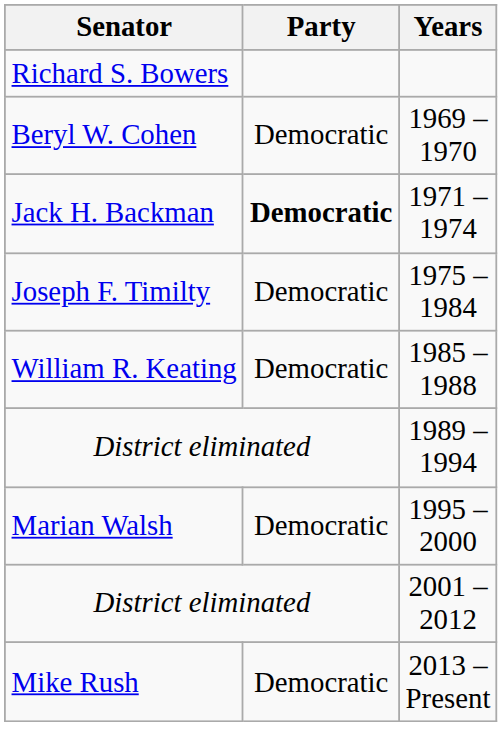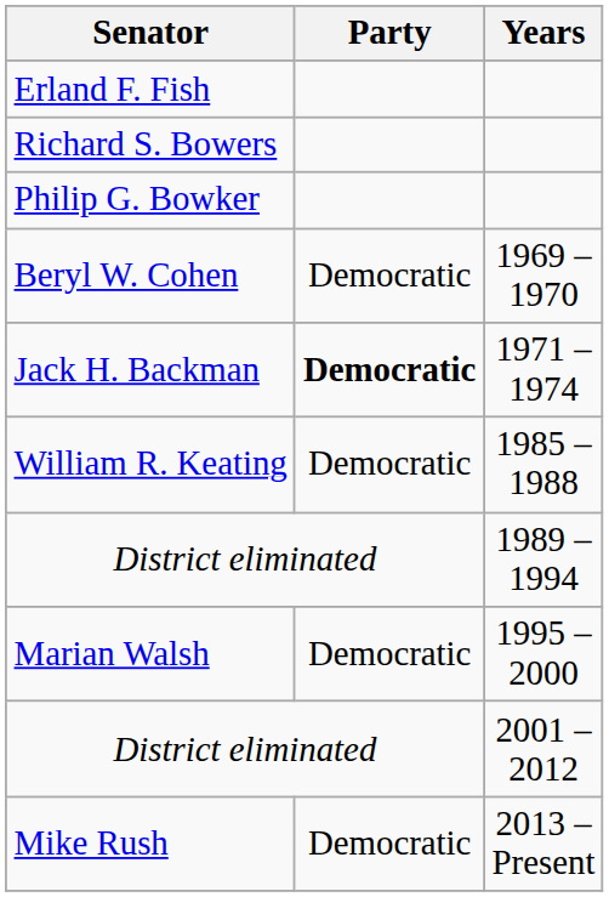 <table class=wikitable style="text-align:center">
 <tr>
 <th>Senator</th>
 <th>Party</th>
 <th>Years</th>
 </tr>
 <tr>
+<td align=left nowrap><a href='#'>Erland F. Fish</a></td>
+<td></td>
+<td></td>
+</tr>
+<tr>
 <td align=left nowrap><a href='#'>Richard S. Bowers</a></td>
+<td></td>
+<td></td>
+</tr>
+<tr>
+<td align=left nowrap><a href='#'>Philip G. Bowker</a></td>
 <td></td>
 <td></td>
 </tr>
 <tr>
 <td align=left nowrap><a href='#'>Beryl W. Cohen</a></td>
 <td>Democratic</td>
 <td>1969 –<br>1970</td>
 </tr>
 <tr>
 <td align=left nowrap><a href='#'>Jack H. Backman</a></td>
 <td><strong>Democratic</strong></td>
 <td>1971 –<br>1974 </td>
-</tr>
-<tr>
-<td align=left nowrap> <a href='#'>Joseph F. Timilty</a></td>
-<td>Democratic</td>
-<td>1975 –<br>1984 </td>
 </tr>
 <tr>
 <td align=left nowrap> <a href='#'>William R. Keating</a></td>
 <td>Democratic</td>
 <td>1985 –<br>1988 </td>
 </tr>
 <tr>
 <td colspan=2><em>District eliminated</em></td>
 <td>1989 –<br>1994</td>
 </tr>
 <tr>
 <td align=left nowrap> <a href='#'>Marian Walsh</a></td>
 <td>Democratic</td>
 <td>1995 –<br>2000</td>
 </tr>
 <tr>
 <td colspan=2><em>District eliminated</em></td>
 <td>2001 –<br>2012</td>
 </tr>
 <tr>
 <td align=left nowrap> <a href='#'>Mike Rush</a></td>
 <td>Democratic</td>
 <td>2013 –<br>Present</td>
 </tr>
 </table>
